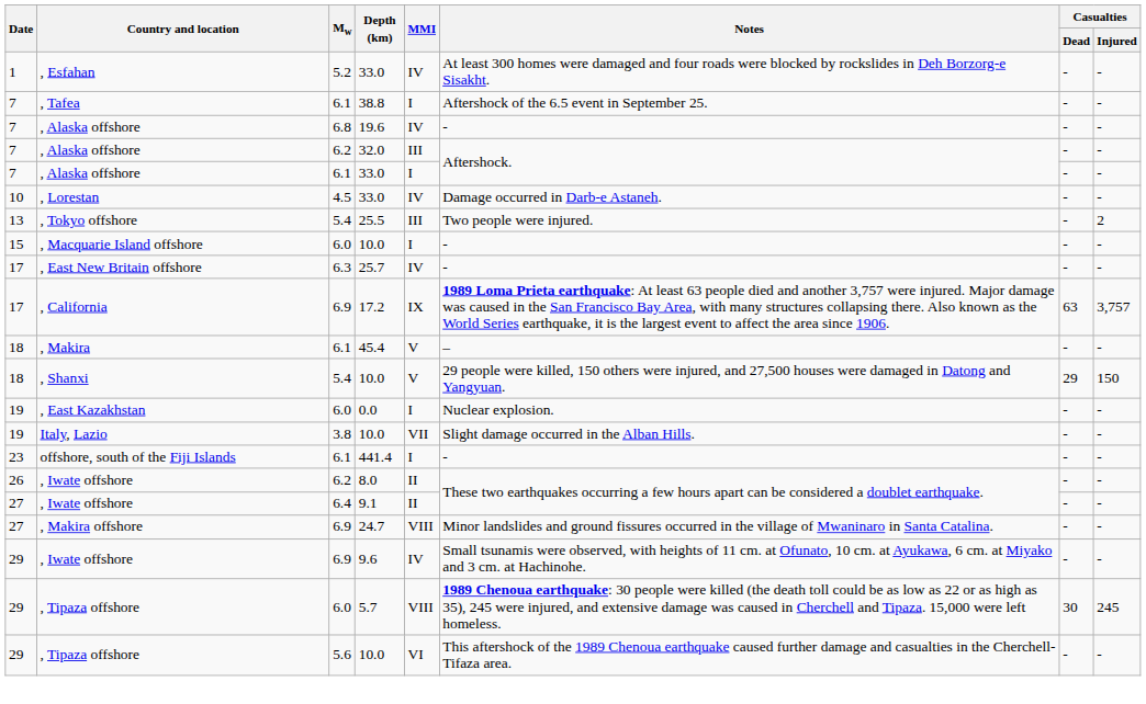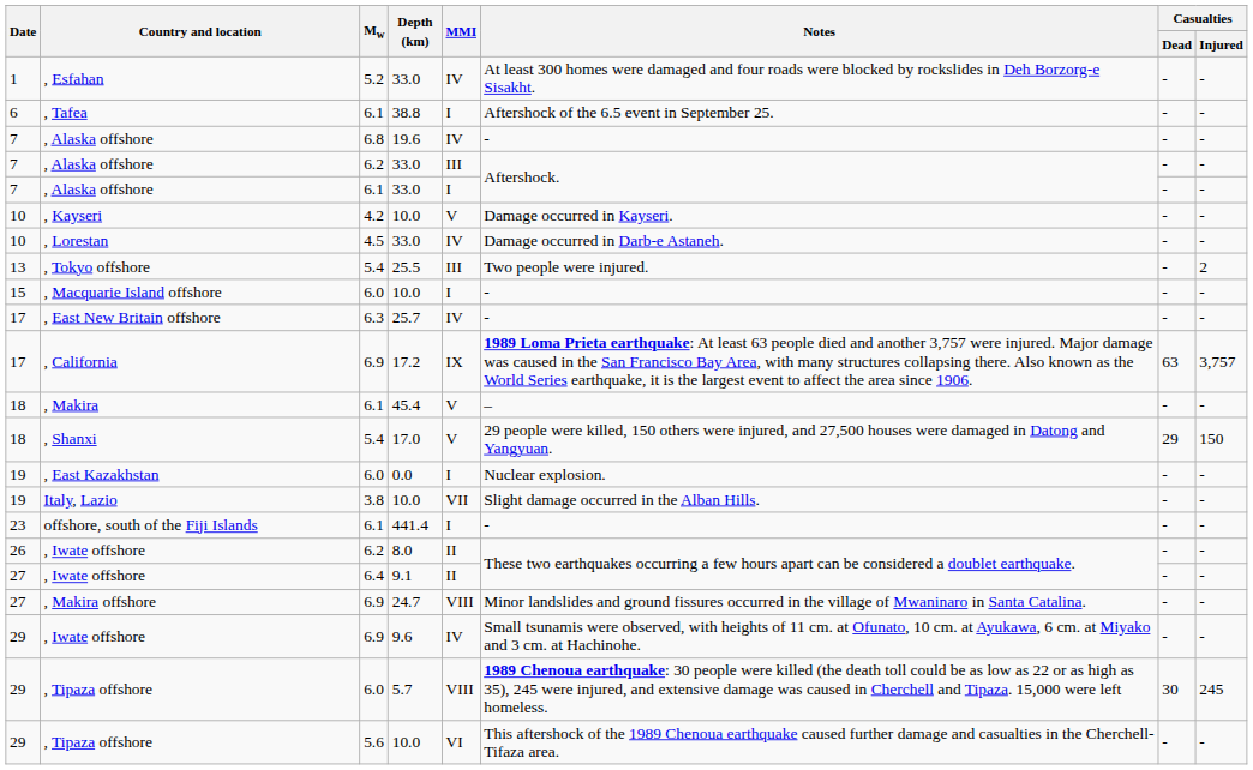 <table class="wikitable sortable" style="border:1px black; margin-left:1em;">
 <tr>
 <th rowspan="2"><small>Date</small></th>
 <th rowspan="2" style="width: 310px"><small>Country and location</small></th>
 <th rowspan="2"><small>M<sub>w</sub></small></th>
 <th rowspan="2"><small>Depth (km)</small></th>
 <th rowspan="2"><small><a href='#'>MMI</a></small></th>
 <th rowspan="2" class="unsortable"><small>Notes</small></th>
 <th colspan="2"><small>Casualties</small></th>
 </tr>
 <tr>
 <th><small>Dead</small></th>
 <th><small>Injured</small></th>
 </tr>
 <tr>
 <td>1</td>
 <td>, <a href='#'>Esfahan</a></td>
 <td>5.2</td>
 <td>33.0</td>
 <td>IV</td>
 <td>At least 300 homes were damaged and four roads were blocked by rockslides in <a href='#'>Deh Borzorg-e Sisakht</a>.</td>
 <td>-</td>
 <td>-</td>
 </tr>
 <tr>
-<td>7</td>
+<td>6</td>
 <td>, <a href='#'>Tafea</a></td>
 <td>6.1</td>
 <td>38.8</td>
 <td>I</td>
 <td>Aftershock of the 6.5 event in September 25.</td>
 <td>-</td>
 <td>-</td>
 </tr>
 <tr>
 <td>7</td>
 <td>, <a href='#'>Alaska</a> offshore</td>
 <td>6.8</td>
 <td>19.6</td>
 <td>IV</td>
 <td>-</td>
 <td>-</td>
 <td>-</td>
 </tr>
 <tr>
 <td>7</td>
 <td>, <a href='#'>Alaska</a> offshore</td>
 <td>6.2</td>
-<td>32.0</td>
+<td>33.0</td>
 <td>III</td>
 <td rowspan="2">Aftershock.</td>
 <td>-</td>
 <td>-</td>
 </tr>
 <tr>
 <td>7</td>
 <td>, <a href='#'>Alaska</a> offshore</td>
 <td>6.1</td>
 <td>33.0</td>
 <td>I</td>
+<td>-</td>
+<td>-</td>
+</tr>
+<tr>
+<td>10</td>
+<td>, <a href='#'>Kayseri</a></td>
+<td>4.2</td>
+<td>10.0</td>
+<td>V</td>
+<td>Damage occurred in <a href='#'>Kayseri</a>.</td>
 <td>-</td>
 <td>-</td>
 </tr>
 <tr>
 <td>10</td>
 <td>, <a href='#'>Lorestan</a></td>
 <td>4.5</td>
 <td>33.0</td>
 <td>IV</td>
 <td>Damage occurred in <a href='#'>Darb-e Astaneh</a>.</td>
 <td>-</td>
 <td>-</td>
 </tr>
 <tr>
 <td>13</td>
 <td>, <a href='#'>Tokyo</a> offshore</td>
 <td>5.4</td>
 <td>25.5</td>
 <td>III</td>
 <td>Two people were injured.</td>
 <td>-</td>
 <td>2</td>
 </tr>
 <tr>
 <td>15</td>
 <td>, <a href='#'>Macquarie Island</a> offshore</td>
 <td>6.0</td>
 <td>10.0</td>
 <td>I</td>
 <td>-</td>
 <td>-</td>
 <td>-</td>
 </tr>
 <tr>
 <td>17</td>
 <td>, <a href='#'>East New Britain</a> offshore</td>
 <td>6.3</td>
 <td>25.7</td>
 <td>IV</td>
 <td>-</td>
 <td>-</td>
 <td>-</td>
 </tr>
 <tr>
 <td>17</td>
 <td>, <a href='#'>California</a></td>
 <td>6.9</td>
 <td>17.2</td>
 <td>IX</td>
 <td><strong><a href='#'>1989 Loma Prieta earthquake</a></strong>: At least 63 people died and another 3,757 were injured. Major damage was caused in the <a href='#'>San Francisco Bay Area</a>, with many structures collapsing there. Also known as the <a href='#'>World Series</a> earthquake, it is the largest event to affect the area since <a href='#'>1906</a>.</td>
 <td>63</td>
 <td>3,757</td>
 </tr>
 <tr>
 <td>18</td>
 <td>, <a href='#'>Makira</a></td>
 <td>6.1</td>
 <td>45.4</td>
 <td>V</td>
 <td>–</td>
 <td>-</td>
 <td>-</td>
 </tr>
 <tr>
 <td>18</td>
 <td>, <a href='#'>Shanxi</a></td>
 <td>5.4</td>
-<td>10.0</td>
+<td>17.0</td>
 <td>V</td>
 <td>29 people were killed, 150 others were injured, and 27,500 houses were damaged in <a href='#'>Datong</a> and <a href='#'>Yangyuan</a>.</td>
 <td>29</td>
 <td>150</td>
 </tr>
 <tr>
 <td>19</td>
 <td>, <a href='#'>East Kazakhstan</a></td>
 <td>6.0</td>
 <td>0.0</td>
 <td>I</td>
 <td>Nuclear explosion.</td>
 <td>-</td>
 <td>-</td>
 </tr>
 <tr>
 <td>19</td>
 <td> <a href='#'>Italy</a>, <a href='#'>Lazio</a></td>
 <td>3.8</td>
 <td>10.0</td>
 <td>VII</td>
 <td>Slight damage occurred in the <a href='#'>Alban Hills</a>.</td>
 <td>-</td>
 <td>-</td>
 </tr>
 <tr>
 <td>23</td>
 <td> offshore, south of the <a href='#'>Fiji Islands</a></td>
 <td>6.1</td>
 <td>441.4</td>
 <td>I</td>
 <td>-</td>
 <td>-</td>
 <td>-</td>
 </tr>
 <tr>
 <td>26</td>
 <td>, <a href='#'>Iwate</a> offshore</td>
 <td>6.2</td>
 <td>8.0</td>
 <td>II</td>
 <td rowspan="2">These two earthquakes occurring a few hours apart can be considered a <a href='#'>doublet earthquake</a>.</td>
 <td>-</td>
 <td>-</td>
 </tr>
 <tr>
 <td>27</td>
 <td>, <a href='#'>Iwate</a> offshore</td>
 <td>6.4</td>
 <td>9.1</td>
 <td>II</td>
 <td>-</td>
 <td>-</td>
 </tr>
 <tr>
 <td>27</td>
 <td>, <a href='#'>Makira</a> offshore</td>
 <td>6.9</td>
 <td>24.7</td>
 <td>VIII</td>
 <td>Minor landslides and ground fissures occurred in the village of <a href='#'>Mwaninaro</a> in <a href='#'>Santa Catalina</a>.</td>
 <td>-</td>
 <td>-</td>
 </tr>
 <tr>
 <td>29</td>
 <td>, <a href='#'>Iwate</a> offshore</td>
 <td>6.9</td>
 <td>9.6</td>
 <td>IV</td>
 <td>Small tsunamis were observed, with heights of 11 cm. at <a href='#'>Ofunato</a>, 10 cm. at <a href='#'>Ayukawa</a>, 6 cm. at <a href='#'>Miyako</a> and 3 cm. at Hachinohe.</td>
 <td>-</td>
 <td>-</td>
 </tr>
 <tr>
 <td>29</td>
 <td>, <a href='#'>Tipaza</a> offshore</td>
 <td>6.0</td>
 <td>5.7</td>
 <td>VIII</td>
 <td><strong><a href='#'>1989 Chenoua earthquake</a></strong>: 30 people were killed (the death toll could be as low as 22 or as high as 35), 245 were injured, and extensive damage was caused in <a href='#'>Cherchell</a> and <a href='#'>Tipaza</a>. 15,000 were left homeless.</td>
 <td>30</td>
 <td>245</td>
 </tr>
 <tr>
 <td>29</td>
 <td>, <a href='#'>Tipaza</a> offshore</td>
 <td>5.6</td>
 <td>10.0</td>
 <td>VI</td>
 <td>This aftershock of the <a href='#'>1989 Chenoua earthquake</a> caused further damage and casualties in the Cherchell-Tifaza area.</td>
 <td>-</td>
 <td>-</td>
 </tr>
 <tr>
 </tr>
 </table>
